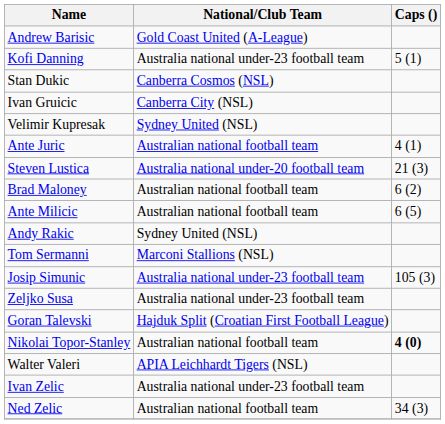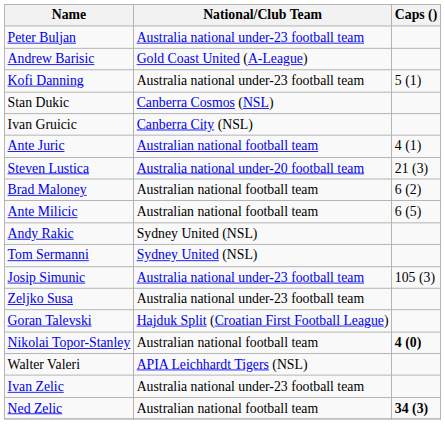 <table class="sortable wikitable">
 <tr>
 <th>Name</th>
 <th>National/Club Team</th>
 <th> Caps ()</th>
+</tr>
+<tr>
+<td> <a href='#'>Peter Buljan</a></td>
+<td><a href='#'>Australia national under-23 football team</a></td>
+<td></td>
 </tr>
 <tr>
 <td> <a href='#'>Andrew Barisic</a></td>
 <td><a href='#'>Gold Coast United</a> (<a href='#'>A-League</a>)</td>
 <td></td>
 </tr>
 <tr>
 <td> <a href='#'>Kofi Danning</a></td>
 <td>Australia national under-23 football team</td>
 <td>5 (1)</td>
 </tr>
 <tr>
 <td> Stan Dukic</td>
 <td><a href='#'>Canberra Cosmos</a> (<a href='#'>NSL</a>)</td>
 <td></td>
 </tr>
 <tr>
 <td> Ivan Gruicic</td>
 <td><a href='#'>Canberra City</a> (NSL)</td>
-<td></td>
-</tr>
-<tr>
-<td> Velimir Kupresak</td>
-<td><a href='#'>Sydney United</a> (NSL)</td>
 <td></td>
 </tr>
 <tr>
 <td> <a href='#'>Ante Juric</a></td>
 <td><a href='#'>Australian national football team</a></td>
 <td>4 (1)</td>
 </tr>
 <tr>
 <td> <a href='#'>Steven Lustica</a></td>
 <td><a href='#'>Australia national under-20 football team</a></td>
 <td>21 (3)</td>
 </tr>
 <tr>
 <td> <a href='#'>Brad Maloney</a></td>
 <td>Australian national football team</td>
 <td>6 (2)</td>
 </tr>
 <tr>
 <td> <a href='#'>Ante Milicic</a></td>
 <td>Australian national football team</td>
 <td>6 (5)</td>
 </tr>
 <tr>
 <td> <a href='#'>Andy Rakic</a></td>
 <td>Sydney United (NSL)</td>
 <td></td>
 </tr>
 <tr>
 <td> <a href='#'>Tom Sermanni</a></td>
-<td><a href='#'>Marconi Stallions</a> (NSL)</td>
+<td><a href='#'>Sydney United</a> (NSL)</td>
 <td></td>
 </tr>
 <tr>
 <td> <a href='#'>Josip Simunic</a></td>
 <td><a href='#'>Australia national under-23 football team</a></td>
 <td>105 (3)</td>
 </tr>
 <tr>
 <td> <a href='#'>Zeljko Susa</a></td>
 <td>Australia national under-23 football team</td>
 <td></td>
 </tr>
 <tr>
 <td> <a href='#'>Goran Talevski</a></td>
 <td><a href='#'>Hajduk Split</a> (<a href='#'>Croatian First Football League</a>)</td>
 <td></td>
 </tr>
 <tr>
 <td> <a href='#'>Nikolai Topor-Stanley</a></td>
 <td>Australian national football team</td>
 <td><strong>4 (0)</strong></td>
 </tr>
 <tr>
 <td> Walter Valeri</td>
 <td><a href='#'>APIA Leichhardt Tigers</a> (NSL)</td>
 <td></td>
 </tr>
 <tr>
 <td> <a href='#'>Ivan Zelic</a></td>
 <td>Australia national under-23 football team</td>
 <td></td>
 </tr>
 <tr>
 <td> <a href='#'>Ned Zelic</a></td>
 <td>Australian national football team</td>
-<td>34 (3)</td>
+<td><strong>34 (3)</strong></td>
 </tr>
 <tr>
 </tr>
 </table>
